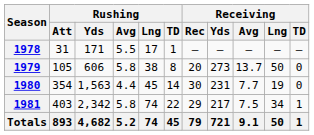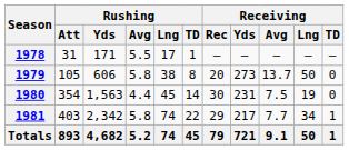 <table class=wikitable style="text-align:center;">
 <tr>
 <th rowspan="2">Season</th>
 <th colspan="5">Rushing</th>
 <th colspan="5">Receiving</th>
 </tr>
 <tr>
 <th>Att</th>
 <th>Yds</th>
 <th>Avg</th>
 <th>Lng</th>
 <th>TD</th>
 <th>Rec</th>
 <th>Yds</th>
 <th>Avg</th>
 <th>Lng</th>
 <th>TD</th>
 </tr>
 <tr>
 <th><a href='#'>1978</a></th>
 <td>31</td>
 <td>171</td>
 <td>5.5</td>
 <td>17</td>
 <td>1</td>
 <td>—</td>
 <td>—</td>
 <td>—</td>
 <td>—</td>
 <td>—</td>
 </tr>
 <tr>
 <th><a href='#'>1979</a></th>
 <td>105</td>
 <td>606</td>
 <td>5.8</td>
 <td>38</td>
 <td>8</td>
 <td>20</td>
 <td>273</td>
 <td>13.7</td>
 <td>50</td>
 <td>0</td>
 </tr>
 <tr>
 <th><a href='#'>1980</a></th>
 <td>354</td>
 <td>1,563</td>
 <td>4.4</td>
 <td>45</td>
 <td>14</td>
 <td>30</td>
 <td>231</td>
-<td>7.7</td>
+<td>7.5</td>
 <td>19</td>
 <td>0</td>
 </tr>
 <tr>
 <th><a href='#'>1981</a></th>
 <td>403</td>
 <td>2,342</td>
 <td>5.8</td>
 <td>74</td>
 <td>22</td>
 <td>29</td>
 <td>217</td>
-<td>7.5</td>
+<td>7.7</td>
 <td>34</td>
 <td>1</td>
 </tr>
 <tr>
 <th>Totals</th>
 <th>893</th>
 <th>4,682</th>
 <th>5.2</th>
 <th>74</th>
 <th>45</th>
 <th>79</th>
 <th>721</th>
 <th>9.1</th>
 <th>50</th>
 <th>1</th>
 </tr>
 </table>
